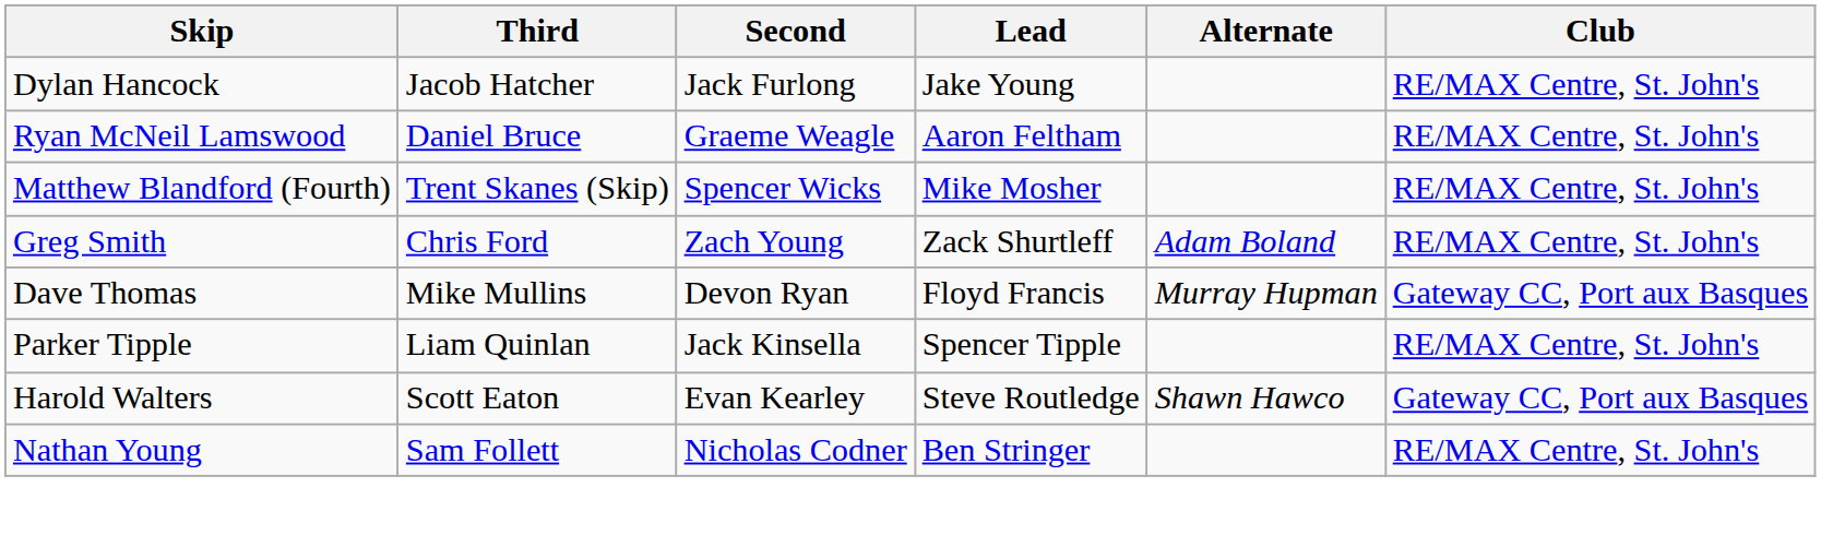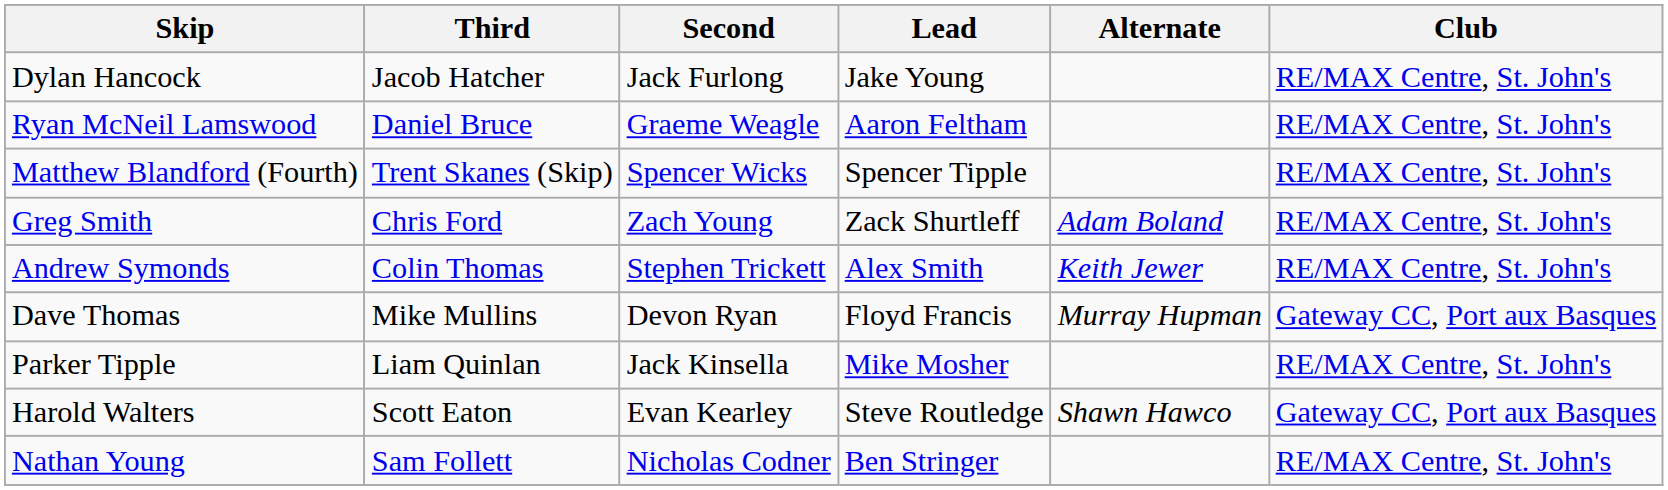 <table class="wikitable">
 <tr>
 <th scope="col">Skip</th>
 <th scope="col">Third</th>
 <th scope="col">Second</th>
 <th scope="col">Lead</th>
 <th scope="col">Alternate</th>
 <th scope="col">Club</th>
 </tr>
 <tr>
 <td>Dylan Hancock</td>
 <td>Jacob Hatcher</td>
 <td>Jack Furlong</td>
 <td>Jake Young</td>
 <td></td>
 <td><a href='#'>RE/MAX Centre</a>, <a href='#'>St. John's</a></td>
 </tr>
 <tr>
 <td><a href='#'>Ryan McNeil Lamswood</a></td>
 <td><a href='#'>Daniel Bruce</a></td>
 <td><a href='#'>Graeme Weagle</a></td>
 <td><a href='#'>Aaron Feltham</a></td>
 <td></td>
 <td><a href='#'>RE/MAX Centre</a>, <a href='#'>St. John's</a></td>
 </tr>
 <tr>
 <td><a href='#'>Matthew Blandford</a> (Fourth)</td>
 <td><a href='#'>Trent Skanes</a> (Skip)</td>
 <td><a href='#'>Spencer Wicks</a></td>
-<td><a href='#'>Mike Mosher</a></td>
+<td>Spencer Tipple</td>
 <td></td>
 <td><a href='#'>RE/MAX Centre</a>, <a href='#'>St. John's</a></td>
 </tr>
 <tr>
 <td><a href='#'>Greg Smith</a></td>
 <td><a href='#'>Chris Ford</a></td>
 <td><a href='#'>Zach Young</a></td>
 <td>Zack Shurtleff</td>
 <td><em><a href='#'>Adam Boland</a></em></td>
+<td><a href='#'>RE/MAX Centre</a>, <a href='#'>St. John's</a></td>
+</tr>
+<tr>
+<td><a href='#'>Andrew Symonds</a></td>
+<td><a href='#'>Colin Thomas</a></td>
+<td><a href='#'>Stephen Trickett</a></td>
+<td><a href='#'>Alex Smith</a></td>
+<td><em><a href='#'>Keith Jewer</a></em></td>
 <td><a href='#'>RE/MAX Centre</a>, <a href='#'>St. John's</a></td>
 </tr>
 <tr>
 <td>Dave Thomas</td>
 <td>Mike Mullins</td>
 <td>Devon Ryan</td>
 <td>Floyd Francis</td>
 <td><em>Murray Hupman</em></td>
 <td><a href='#'>Gateway CC</a>, <a href='#'>Port aux Basques</a></td>
 </tr>
 <tr>
 <td>Parker Tipple</td>
 <td>Liam Quinlan</td>
 <td>Jack Kinsella</td>
-<td>Spencer Tipple</td>
+<td><a href='#'>Mike Mosher</a></td>
 <td></td>
 <td><a href='#'>RE/MAX Centre</a>, <a href='#'>St. John's</a></td>
 </tr>
 <tr>
 <td>Harold Walters</td>
 <td>Scott Eaton</td>
 <td>Evan Kearley</td>
 <td>Steve Routledge</td>
 <td><em>Shawn Hawco</em></td>
 <td><a href='#'>Gateway CC</a>, <a href='#'>Port aux Basques</a></td>
 </tr>
 <tr>
 <td><a href='#'>Nathan Young</a></td>
 <td><a href='#'>Sam Follett</a></td>
 <td><a href='#'>Nicholas Codner</a></td>
 <td><a href='#'>Ben Stringer</a></td>
 <td></td>
 <td><a href='#'>RE/MAX Centre</a>, <a href='#'>St. John's</a></td>
 </tr>
 </table>
